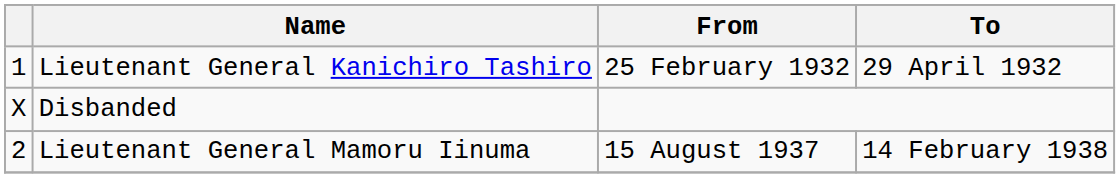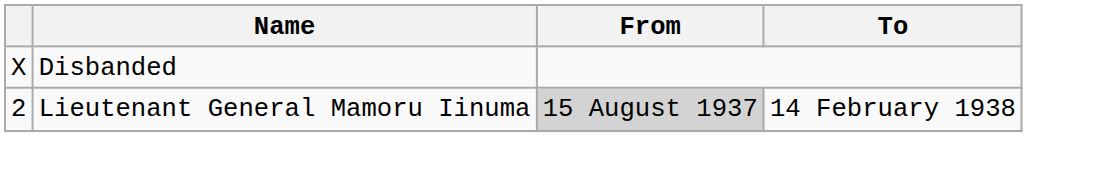 <table class=wikitable>
 <tr>
 <th></th>
 <th>Name</th>
 <th>From</th>
 <th>To</th>
 </tr>
 <tr>
-<td>1</td>
-<td>Lieutenant General <a href='#'>Kanichiro Tashiro</a></td>
-<td>25 February 1932</td>
-<td>29 April 1932</td>
-</tr>
-<tr>
 <td>X</td>
 <td>Disbanded</td>
 </tr>
 <tr>
 <td>2</td>
 <td>Lieutenant General Mamoru Iinuma</td>
-<td>15 August 1937</td>
+<td style="background: lightgrey;">15 August 1937</td>
 <td>14 February 1938</td>
 </tr>
 <tr>
 </tr>
 </table>
